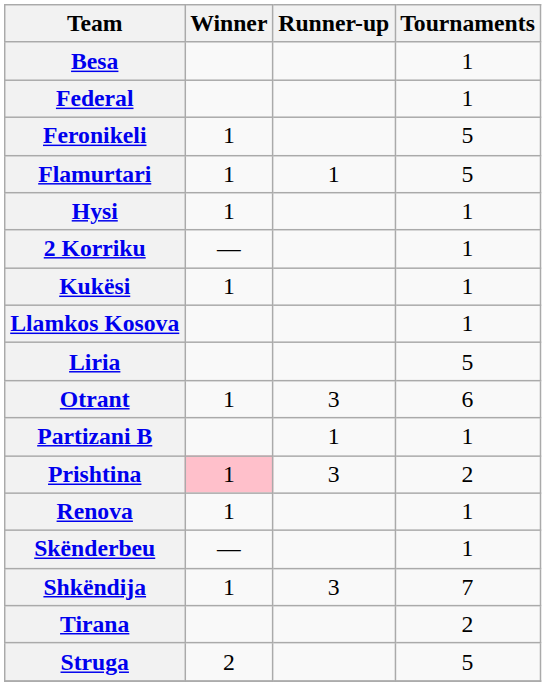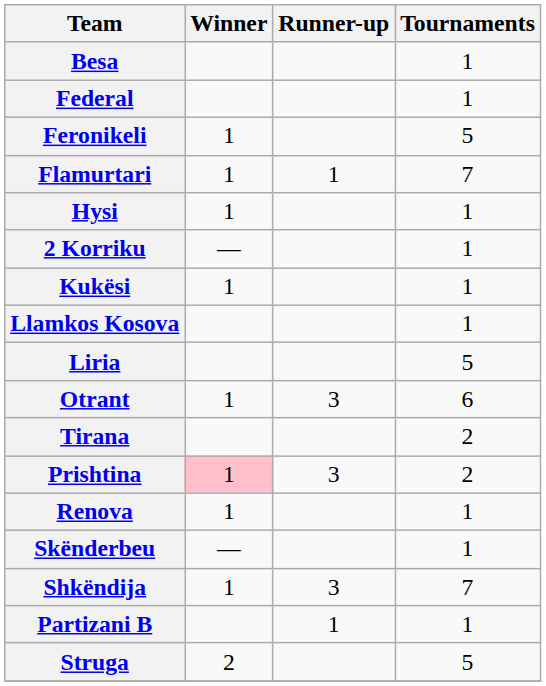 <table class="wikitable plainrowheaders sortable" style="text-align:center">
 <tr>
 <th>Team</th>
 <th>Winner</th>
 <th>Runner-up</th>
 <th>Tournaments</th>
 </tr>
 <tr>
 <th scope="row"> <a href='#'>Besa</a></th>
 <td></td>
 <td></td>
 <td>1</td>
 </tr>
 <tr>
 <th scope="row"> <a href='#'>Federal</a></th>
 <td></td>
 <td></td>
 <td>1</td>
 </tr>
 <tr>
 <th scope="row"> <a href='#'>Feronikeli</a></th>
 <td>1</td>
 <td></td>
 <td>5</td>
 </tr>
 <tr>
 <th scope="row"> <a href='#'>Flamurtari</a></th>
 <td>1</td>
 <td>1</td>
-<td>5</td>
+<td>7</td>
 </tr>
 <tr>
 <th scope="row"> <a href='#'>Hysi</a></th>
 <td>1</td>
 <td></td>
 <td>1</td>
 </tr>
 <tr>
 <th scope="row"> <a href='#'>2 Korriku</a></th>
 <td>—</td>
 <td></td>
 <td>1</td>
 </tr>
 <tr>
 <th scope="row"> <a href='#'>Kukësi</a></th>
 <td>1</td>
 <td></td>
 <td>1</td>
 </tr>
 <tr>
 <th scope="row"> <a href='#'>Llamkos Kosova</a></th>
 <td></td>
 <td></td>
 <td>1</td>
 </tr>
 <tr>
 <th scope="row"> <a href='#'>Liria</a></th>
 <td></td>
 <td></td>
 <td>5</td>
 </tr>
 <tr>
 <th scope="row"> <a href='#'>Otrant</a></th>
 <td>1</td>
 <td>3</td>
 <td>6</td>
 </tr>
 <tr>
-<th scope="row"> <a href='#'>Partizani B</a></th>
+<th scope="row"> <a href='#'>Tirana</a></th>
 <td></td>
-<td>1</td>
-<td>1</td>
+<td></td>
+<td>2</td>
 </tr>
 <tr>
 <th scope="row"> <a href='#'>Prishtina</a></th>
 <td style="background: pink;">1</td>
 <td>3</td>
 <td>2</td>
 </tr>
 <tr>
 <th scope="row"> <a href='#'>Renova</a></th>
 <td>1</td>
 <td></td>
 <td>1</td>
 </tr>
 <tr>
 <th scope="row"> <a href='#'>Skënderbeu</a></th>
 <td>—</td>
 <td></td>
 <td>1</td>
 </tr>
 <tr>
 <th scope="row"> <a href='#'>Shkëndija</a></th>
 <td>1</td>
 <td>3</td>
 <td>7</td>
 </tr>
 <tr>
-<th scope="row"> <a href='#'>Tirana</a></th>
+<th scope="row"> <a href='#'>Partizani B</a></th>
 <td></td>
-<td></td>
-<td>2</td>
+<td>1</td>
+<td>1</td>
 </tr>
 <tr>
 <th scope="row"> <a href='#'>Struga</a></th>
 <td>2</td>
 <td></td>
 <td>5</td>
 </tr>
 <tr>
 </tr>
 </table>
